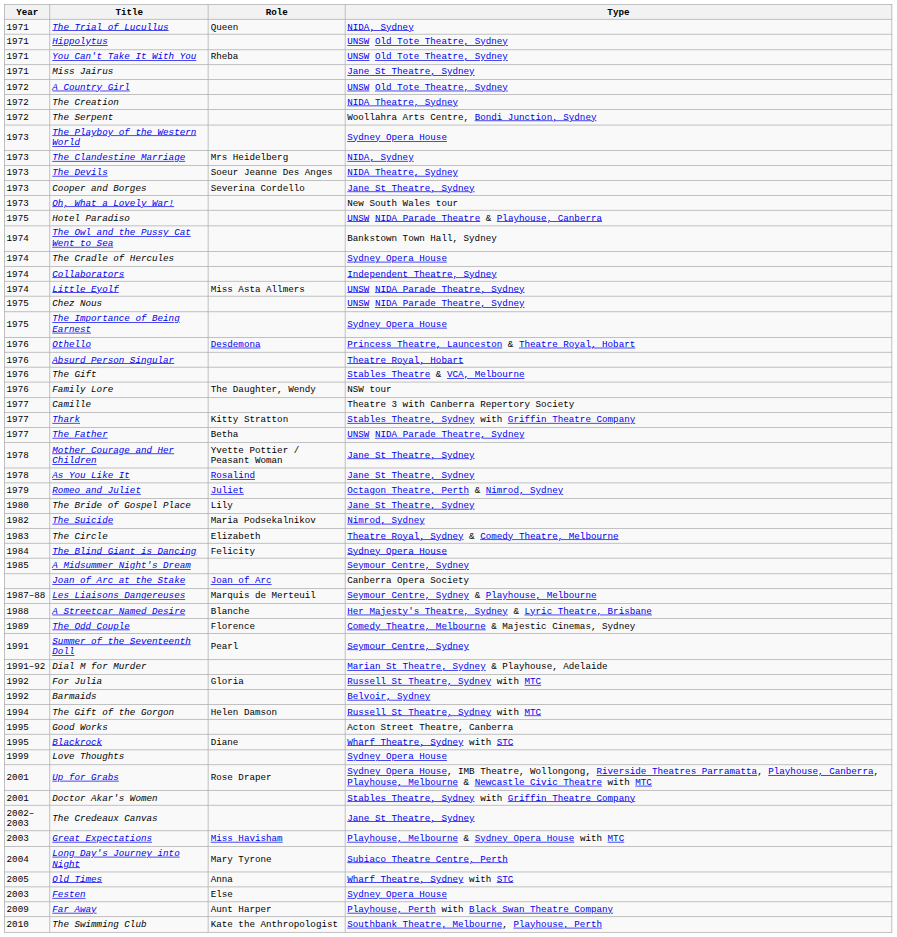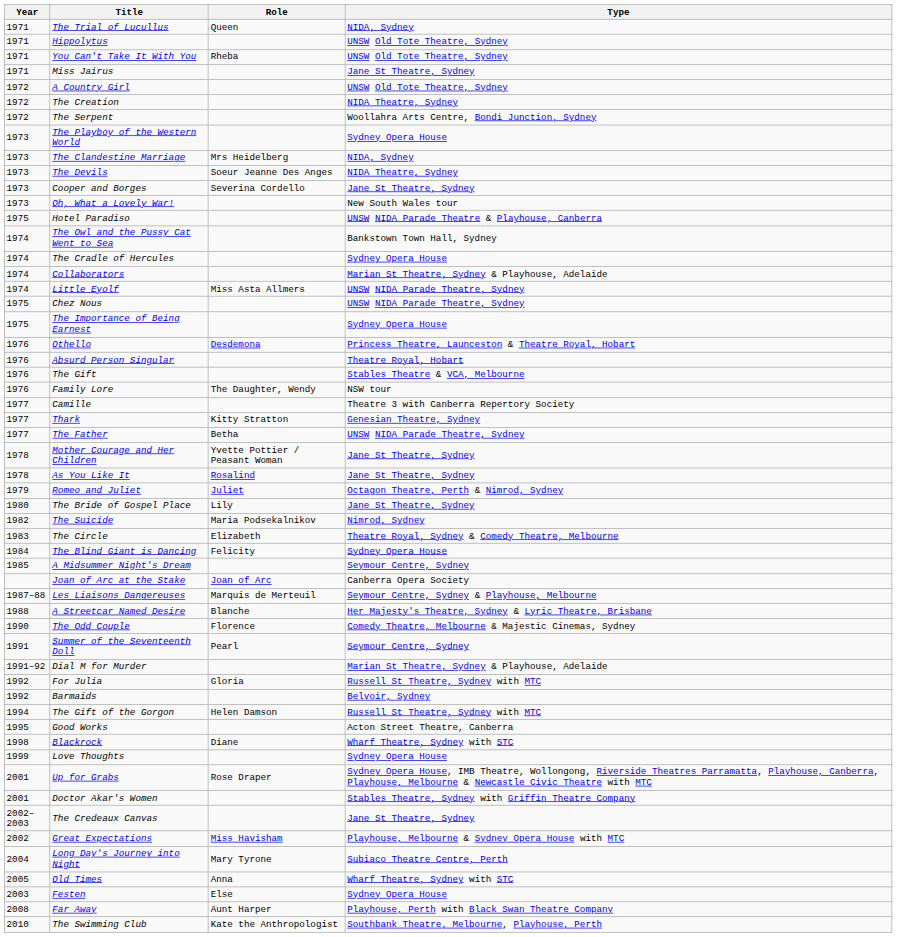 <table class="wikitable">
 <tr>
 <th>Year</th>
 <th>Title</th>
 <th>Role</th>
 <th>Type</th>
 </tr>
 <tr>
 <td>1971</td>
 <td><em><a href='#'>The Trial of Lucullus</a></em></td>
 <td>Queen</td>
 <td><a href='#'>NIDA, Sydney</a></td>
 </tr>
 <tr>
 <td>1971</td>
 <td><em><a href='#'>Hippolytus</a></em></td>
 <td></td>
 <td><a href='#'>UNSW</a> <a href='#'>Old Tote Theatre, Sydney</a></td>
 </tr>
 <tr>
 <td>1971</td>
 <td><em><a href='#'>You Can't Take It With You</a></em></td>
 <td>Rheba</td>
 <td><a href='#'>UNSW</a> <a href='#'>Old Tote Theatre, Sydney</a></td>
 </tr>
 <tr>
 <td>1971</td>
 <td><em>Miss Jairus</em></td>
 <td></td>
 <td><a href='#'>Jane St Theatre, Sydney</a></td>
 </tr>
 <tr>
 <td>1972</td>
 <td><em><a href='#'>A Country Girl</a></em></td>
 <td></td>
 <td><a href='#'>UNSW</a> <a href='#'>Old Tote Theatre, Sydney</a></td>
 </tr>
 <tr>
 <td>1972</td>
 <td><em>The Creation</em></td>
 <td></td>
 <td><a href='#'>NIDA Theatre, Sydney</a></td>
 </tr>
 <tr>
 <td>1972</td>
 <td><em>The Serpent</em></td>
 <td></td>
 <td>Woollahra Arts Centre, <a href='#'>Bondi Junction, Sydney</a></td>
 </tr>
 <tr>
 <td>1973</td>
 <td><em><a href='#'>The Playboy of the Western World</a></em></td>
 <td></td>
 <td><a href='#'>Sydney Opera House</a></td>
 </tr>
 <tr>
 <td>1973</td>
 <td><em><a href='#'>The Clandestine Marriage</a></em></td>
 <td>Mrs Heidelberg</td>
 <td><a href='#'>NIDA, Sydney</a></td>
 </tr>
 <tr>
 <td>1973</td>
 <td><em><a href='#'>The Devils</a></em></td>
 <td>Soeur Jeanne Des Anges</td>
 <td><a href='#'>NIDA Theatre, Sydney</a></td>
 </tr>
 <tr>
 <td>1973</td>
 <td><em>Cooper and Borges</em></td>
 <td>Severina Cordello</td>
 <td><a href='#'>Jane St Theatre, Sydney</a></td>
 </tr>
 <tr>
 <td>1973</td>
 <td><em><a href='#'>Oh, What a Lovely War!</a></em></td>
 <td></td>
 <td>New South Wales tour</td>
 </tr>
 <tr>
 <td>1975</td>
 <td><em>Hotel Paradiso</em></td>
 <td></td>
 <td><a href='#'>UNSW</a> <a href='#'>NIDA Parade Theatre</a> & <a href='#'>Playhouse, Canberra</a></td>
 </tr>
 <tr>
 <td>1974</td>
 <td><em><a href='#'>The Owl and the Pussy Cat Went to Sea</a></em></td>
 <td></td>
 <td>Bankstown Town Hall, Sydney</td>
 </tr>
 <tr>
 <td>1974</td>
 <td><em>The Cradle of Hercules</em></td>
 <td></td>
 <td><a href='#'>Sydney Opera House</a></td>
 </tr>
 <tr>
 <td>1974</td>
 <td><em><a href='#'>Collaborators</a></em></td>
 <td></td>
-<td><a href='#'>Independent Theatre, Sydney</a></td>
+<td><a href='#'>Marian St Theatre, Sydney</a> & Playhouse, Adelaide</td>
 </tr>
 <tr>
 <td>1974</td>
 <td><em><a href='#'>Little Eyolf</a></em></td>
 <td>Miss Asta Allmers</td>
 <td><a href='#'>UNSW</a> <a href='#'>NIDA Parade Theatre, Sydney</a></td>
 </tr>
 <tr>
 <td>1975</td>
 <td><em>Chez Nous</em></td>
 <td></td>
 <td><a href='#'>UNSW</a> <a href='#'>NIDA Parade Theatre, Sydney</a></td>
 </tr>
 <tr>
 <td>1975</td>
 <td><em><a href='#'>The Importance of Being Earnest</a></em></td>
 <td></td>
 <td><a href='#'>Sydney Opera House</a></td>
 </tr>
 <tr>
 <td>1976</td>
 <td><em><a href='#'>Othello</a></em></td>
 <td><a href='#'>Desdemona</a></td>
 <td><a href='#'>Princess Theatre, Launceston</a> & <a href='#'>Theatre Royal, Hobart</a></td>
 </tr>
 <tr>
 <td>1976</td>
 <td><em><a href='#'>Absurd Person Singular</a></em></td>
 <td></td>
 <td><a href='#'>Theatre Royal, Hobart</a></td>
 </tr>
 <tr>
 <td>1976</td>
 <td><em>The Gift</em></td>
 <td></td>
 <td><a href='#'>Stables Theatre</a> & <a href='#'>VCA, Melbourne</a></td>
 </tr>
 <tr>
 <td>1976</td>
 <td><em>Family Lore</em></td>
 <td>The Daughter, Wendy</td>
 <td>NSW tour</td>
 </tr>
 <tr>
 <td>1977</td>
 <td><em>Camille</em></td>
 <td></td>
 <td>Theatre 3 with Canberra Repertory Society</td>
 </tr>
 <tr>
 <td>1977</td>
 <td><em><a href='#'>Thark</a></em></td>
 <td>Kitty Stratton</td>
-<td><a href='#'>Stables Theatre, Sydney</a> with <a href='#'>Griffin Theatre Company</a></td>
+<td><a href='#'>Genesian Theatre, Sydney</a></td>
 </tr>
 <tr>
 <td>1977</td>
 <td><em><a href='#'>The Father</a></em></td>
 <td>Betha</td>
 <td><a href='#'>UNSW</a> <a href='#'>NIDA Parade Theatre, Sydney</a></td>
 </tr>
 <tr>
 <td>1978</td>
 <td><em><a href='#'>Mother Courage and Her Children</a></em></td>
 <td>Yvette Pottier / Peasant Woman</td>
 <td><a href='#'>Jane St Theatre, Sydney</a></td>
 </tr>
 <tr>
 <td>1978</td>
 <td><em><a href='#'>As You Like It</a></em></td>
 <td><a href='#'>Rosalind</a></td>
 <td><a href='#'>Jane St Theatre, Sydney</a></td>
 </tr>
 <tr>
 <td>1979</td>
 <td><em><a href='#'>Romeo and Juliet</a></em></td>
 <td><a href='#'>Juliet</a></td>
 <td><a href='#'>Octagon Theatre, Perth</a> & <a href='#'>Nimrod, Sydney</a></td>
 </tr>
 <tr>
 <td>1980</td>
 <td><em>The Bride of Gospel Place</em></td>
 <td>Lily</td>
 <td><a href='#'>Jane St Theatre, Sydney</a></td>
 </tr>
 <tr>
 <td>1982</td>
 <td><em><a href='#'>The Suicide</a></em></td>
 <td>Maria Podsekalnikov</td>
 <td><a href='#'>Nimrod, Sydney</a></td>
 </tr>
 <tr>
 <td>1983</td>
 <td><em>The Circle</em></td>
 <td>Elizabeth</td>
 <td><a href='#'>Theatre Royal, Sydney</a> & <a href='#'>Comedy Theatre, Melbourne</a></td>
 </tr>
 <tr>
 <td>1984</td>
 <td><em><a href='#'>The Blind Giant is Dancing</a></em></td>
 <td>Felicity</td>
 <td><a href='#'>Sydney Opera House</a></td>
 </tr>
 <tr>
 <td>1985</td>
 <td><em><a href='#'>A Midsummer Night's Dream</a></em></td>
 <td></td>
 <td><a href='#'>Seymour Centre, Sydney</a></td>
 </tr>
 <tr>
 <td></td>
 <td><em><a href='#'>Joan of Arc at the Stake</a></em></td>
 <td><a href='#'>Joan of Arc</a></td>
 <td>Canberra Opera Society</td>
 </tr>
 <tr>
 <td>1987–88</td>
 <td><em><a href='#'>Les Liaisons Dangereuses</a></em></td>
 <td>Marquis de Merteuil</td>
 <td><a href='#'>Seymour Centre, Sydney</a> & <a href='#'>Playhouse, Melbourne</a></td>
 </tr>
 <tr>
 <td>1988</td>
 <td><em><a href='#'>A Streetcar Named Desire</a></em></td>
 <td>Blanche</td>
 <td><a href='#'>Her Majesty's Theatre, Sydney</a> & <a href='#'>Lyric Theatre, Brisbane</a></td>
 </tr>
 <tr>
-<td>1989</td>
+<td>1990</td>
 <td><em><a href='#'>The Odd Couple</a></em></td>
 <td>Florence</td>
 <td><a href='#'>Comedy Theatre, Melbourne</a> & Majestic Cinemas, Sydney</td>
 </tr>
 <tr>
 <td>1991</td>
 <td><em><a href='#'>Summer of the Seventeenth Doll</a></em></td>
 <td>Pearl</td>
 <td><a href='#'>Seymour Centre, Sydney</a></td>
 </tr>
 <tr>
 <td>1991–92</td>
 <td><em>Dial M for Murder</em></td>
 <td></td>
 <td><a href='#'>Marian St Theatre, Sydney</a> & Playhouse, Adelaide</td>
 </tr>
 <tr>
 <td>1992</td>
 <td><em>For Julia</em></td>
 <td>Gloria</td>
 <td><a href='#'>Russell St Theatre, Sydney</a> with <a href='#'>MTC</a></td>
 </tr>
 <tr>
 <td>1992</td>
 <td><em>Barmaids</em></td>
 <td></td>
 <td><a href='#'>Belvoir, Sydney</a></td>
 </tr>
 <tr>
 <td>1994</td>
 <td><em>The Gift of the Gorgon</em></td>
 <td>Helen Damson</td>
 <td><a href='#'>Russell St Theatre, Sydney</a> with <a href='#'>MTC</a></td>
 </tr>
 <tr>
 <td>1995</td>
 <td><em>Good Works</em></td>
 <td></td>
 <td>Acton Street Theatre, Canberra</td>
 </tr>
 <tr>
-<td>1995</td>
+<td>1998</td>
 <td><em><a href='#'>Blackrock</a></em></td>
 <td>Diane</td>
 <td><a href='#'>Wharf Theatre, Sydney</a> with <a href='#'>STC</a></td>
 </tr>
 <tr>
 <td>1999</td>
 <td><em>Love Thoughts</em></td>
 <td></td>
 <td><a href='#'>Sydney Opera House</a></td>
 </tr>
 <tr>
 <td>2001</td>
 <td><em><a href='#'>Up for Grabs</a></em></td>
 <td>Rose Draper</td>
 <td><a href='#'>Sydney Opera House</a>, IMB Theatre, Wollongong, <a href='#'>Riverside Theatres Parramatta</a>, <a href='#'>Playhouse, Canberra</a>, <a href='#'>Playhouse, Melbourne</a> & <a href='#'>Newcastle Civic Theatre</a> with <a href='#'>MTC</a></td>
 </tr>
 <tr>
 <td>2001</td>
 <td><em>Doctor Akar's Women</em></td>
 <td></td>
 <td><a href='#'>Stables Theatre, Sydney</a> with <a href='#'>Griffin Theatre Company</a></td>
 </tr>
 <tr>
 <td>2002–2003</td>
 <td><em>The Credeaux Canvas</em></td>
 <td></td>
 <td><a href='#'>Jane St Theatre, Sydney</a></td>
 </tr>
 <tr>
-<td>2003</td>
+<td>2002</td>
 <td><em><a href='#'>Great Expectations</a></em></td>
 <td><a href='#'>Miss Havisham</a></td>
 <td><a href='#'>Playhouse, Melbourne</a> & <a href='#'>Sydney Opera House</a> with <a href='#'>MTC</a></td>
 </tr>
 <tr>
 <td>2004</td>
 <td><em><a href='#'>Long Day's Journey into Night</a></em></td>
 <td>Mary Tyrone</td>
 <td><a href='#'>Subiaco Theatre Centre, Perth</a></td>
 </tr>
 <tr>
 <td>2005</td>
 <td><em><a href='#'>Old Times</a></em></td>
 <td>Anna</td>
 <td><a href='#'>Wharf Theatre, Sydney</a> with <a href='#'>STC</a></td>
 </tr>
 <tr>
 <td>2003</td>
 <td><em><a href='#'>Festen</a></em></td>
 <td>Else</td>
 <td><a href='#'>Sydney Opera House</a></td>
 </tr>
 <tr>
-<td>2009</td>
+<td>2008</td>
 <td><em><a href='#'>Far Away</a></em></td>
 <td>Aunt Harper</td>
 <td><a href='#'>Playhouse, Perth</a> with <a href='#'>Black Swan Theatre Company</a></td>
 </tr>
 <tr>
 <td>2010</td>
 <td><em>The Swimming Club</em></td>
 <td>Kate the Anthropologist</td>
 <td><a href='#'>Southbank Theatre, Melbourne</a>, <a href='#'>Playhouse, Perth</a></td>
 </tr>
 </table>
